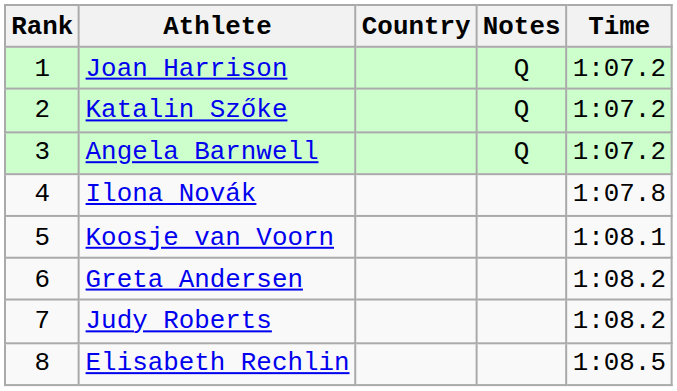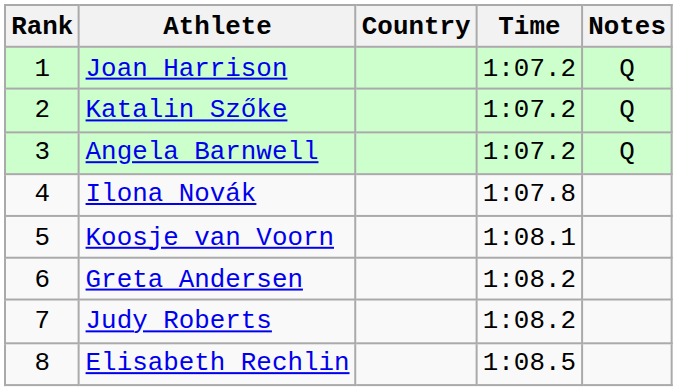 <table class="wikitable sortable" style="text-align:center">
 <tr>
 <th>Rank</th>
 <th>Athlete</th>
 <th>Country</th>
+<th>Time</th>
 <th>Notes</th>
-<th>Time</th>
 </tr>
 <tr bgcolor=#ccffcc>
 <td>1</td>
 <td align=left><a href='#'>Joan Harrison</a></td>
 <td align=left></td>
+<td>1:07.2</td>
 <td>Q</td>
-<td>1:07.2</td>
 </tr>
 <tr bgcolor=#ccffcc>
 <td>2</td>
 <td align=left><a href='#'>Katalin Szőke</a></td>
 <td align=left></td>
+<td>1:07.2</td>
 <td>Q</td>
-<td>1:07.2</td>
 </tr>
 <tr bgcolor=#ccffcc>
 <td>3</td>
 <td align=left><a href='#'>Angela Barnwell</a></td>
 <td align=left></td>
+<td>1:07.2</td>
 <td>Q</td>
-<td>1:07.2</td>
 </tr>
 <tr>
 <td>4</td>
 <td align=left><a href='#'>Ilona Novák</a></td>
 <td align=left></td>
+<td>1:07.8</td>
 <td></td>
-<td>1:07.8</td>
 </tr>
 <tr>
 <td>5</td>
 <td align=left><a href='#'>Koosje van Voorn</a></td>
 <td align=left></td>
+<td>1:08.1</td>
 <td></td>
-<td>1:08.1</td>
 </tr>
 <tr>
 <td>6</td>
 <td align=left><a href='#'>Greta Andersen</a></td>
 <td align=left></td>
+<td>1:08.2</td>
 <td></td>
-<td>1:08.2</td>
 </tr>
 <tr>
 <td>7</td>
 <td align=left><a href='#'>Judy Roberts</a></td>
 <td align=left></td>
+<td>1:08.2</td>
 <td></td>
-<td>1:08.2</td>
 </tr>
 <tr>
 <td>8</td>
 <td align=left><a href='#'>Elisabeth Rechlin</a></td>
 <td align=left></td>
+<td>1:08.5</td>
 <td></td>
-<td>1:08.5</td>
 </tr>
 </table>
